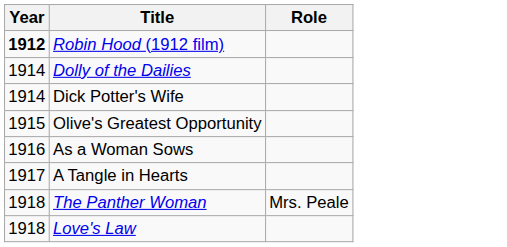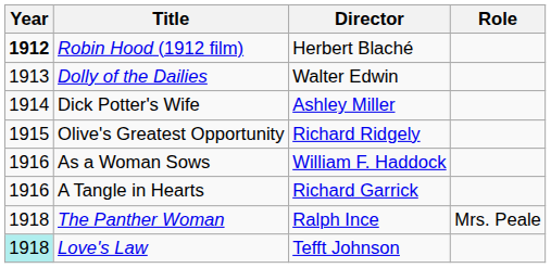 <table class="wikitable">
 <tr>
 <th>Year</th>
 <th>Title</th>
+<th>Director</th>
 <th>Role</th>
 </tr>
 <tr>
 <td><strong>1912</strong></td>
 <td><a href='#'><em>Robin Hood</em> (1912 film)</a></td>
+<td>Herbert Blaché</td>
 <td></td>
 </tr>
 <tr>
-<td>1914</td>
+<td>1913</td>
 <td><em><a href='#'>Dolly of the Dailies</a></em></td>
+<td>Walter Edwin</td>
 <td></td>
 </tr>
 <tr>
 <td>1914</td>
 <td>Dick Potter's Wife</td>
+<td><a href='#'>Ashley Miller</a></td>
 <td></td>
 </tr>
 <tr>
 <td>1915</td>
 <td>Olive's Greatest Opportunity</td>
+<td><a href='#'>Richard Ridgely</a></td>
 <td></td>
 </tr>
 <tr>
 <td>1916</td>
 <td>As a Woman Sows</td>
+<td><a href='#'>William F. Haddock</a></td>
 <td></td>
 </tr>
 <tr>
-<td>1917</td>
+<td>1916</td>
 <td>A Tangle in Hearts</td>
+<td><a href='#'>Richard Garrick</a></td>
 <td></td>
 </tr>
 <tr>
 <td>1918</td>
 <td><em><a href='#'>The Panther Woman</a></em></td>
+<td><a href='#'>Ralph Ince</a></td>
 <td>Mrs. Peale</td>
 </tr>
 <tr>
-<td>1918</td>
+<td style="background: paleturquoise;">1918</td>
 <td><em><a href='#'>Love's Law</a></em></td>
+<td><a href='#'>Tefft Johnson</a></td>
 <td></td>
 </tr>
 </table>
